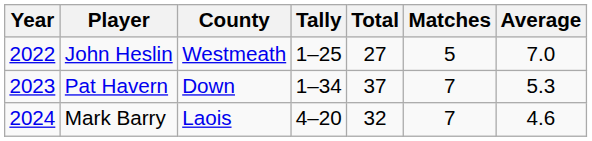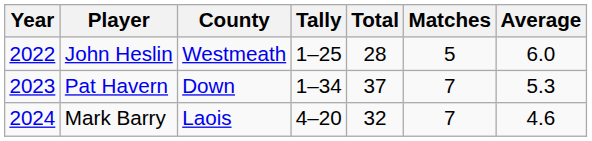 <table class="wikitable sortable">
 <tr>
 <th>Year</th>
 <th>Player</th>
 <th>County</th>
 <th>Tally</th>
 <th>Total</th>
 <th>Matches</th>
 <th>Average</th>
 </tr>
 <tr>
 <td rowspan="1" align="center"><a href='#'>2022</a></td>
 <td> <a href='#'>John Heslin</a></td>
 <td><a href='#'>Westmeath</a></td>
 <td align="center">1–25</td>
-<td align="center">27</td>
+<td align="center">28</td>
 <td align="center">5</td>
-<td align="center">7.0</td>
+<td align="center">6.0</td>
 </tr>
 <tr>
 <td rowspan="1" align="center"><a href='#'>2023</a></td>
 <td> <a href='#'>Pat Havern</a></td>
 <td><a href='#'>Down</a></td>
 <td align="center">1–34</td>
 <td align="center">37</td>
 <td align="center">7</td>
 <td align="center">5.3</td>
 </tr>
 <tr>
 <td rowspan="1" align="center"><a href='#'>2024</a></td>
 <td> Mark Barry</td>
 <td><a href='#'>Laois</a></td>
 <td align="center">4–20</td>
 <td align="center">32</td>
 <td align="center">7</td>
 <td align="center">4.6</td>
 </tr>
 </table>
